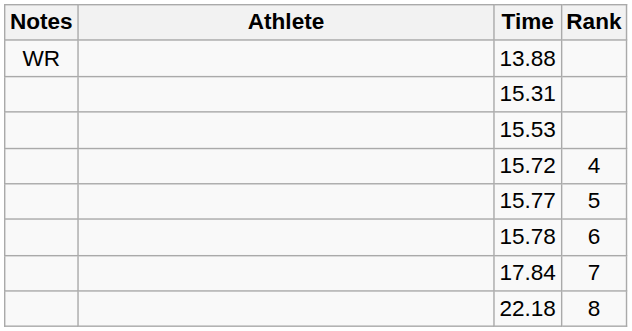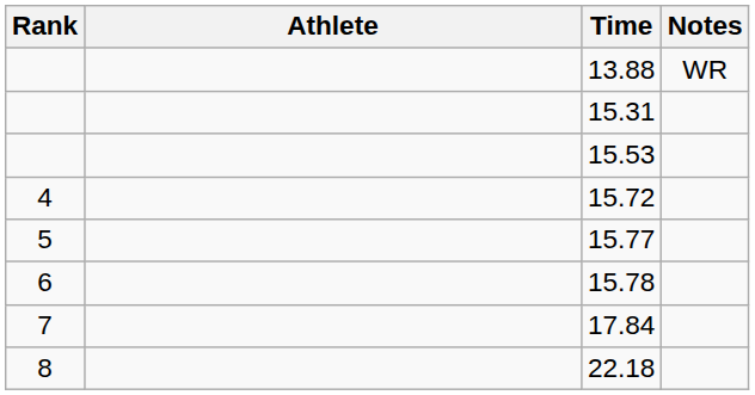 <table class="wikitable" style="text-align:center">
 <tr>
-<th>Notes</th>
+<th>Rank</th>
 <th Style="width:18em">Athlete</th>
 <th>Time</th>
-<th>Rank</th>
+<th>Notes</th>
 </tr>
 <tr>
-<td>WR</td>
+<td></td>
 <td style="text-align:left"></td>
 <td>13.88</td>
-<td></td>
+<td>WR</td>
 </tr>
 <tr>
 <td></td>
 <td style="text-align:left"></td>
 <td>15.31</td>
 <td></td>
 </tr>
 <tr>
 <td></td>
 <td style="text-align:left"></td>
 <td>15.53</td>
 <td></td>
 </tr>
 <tr>
-<td></td>
+<td>4</td>
 <td style="text-align:left"></td>
 <td>15.72</td>
-<td>4</td>
+<td></td>
 </tr>
 <tr>
-<td></td>
+<td>5</td>
 <td style="text-align:left"></td>
 <td>15.77</td>
-<td>5</td>
+<td></td>
 </tr>
 <tr>
-<td></td>
+<td>6</td>
 <td style="text-align:left"></td>
 <td>15.78</td>
-<td>6</td>
+<td></td>
 </tr>
 <tr>
-<td></td>
+<td>7</td>
 <td style="text-align:left"></td>
 <td>17.84</td>
-<td>7</td>
+<td></td>
 </tr>
 <tr>
-<td></td>
+<td>8</td>
 <td style="text-align:left"></td>
 <td>22.18</td>
-<td>8</td>
+<td></td>
 </tr>
 </table>
